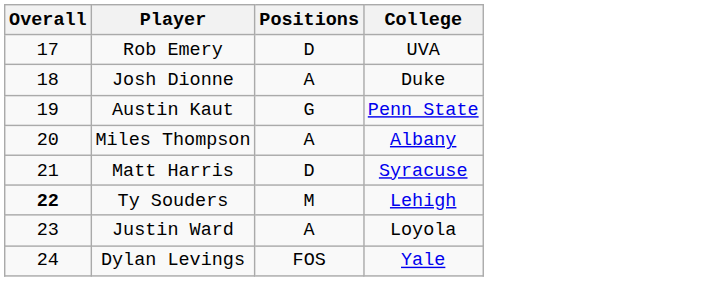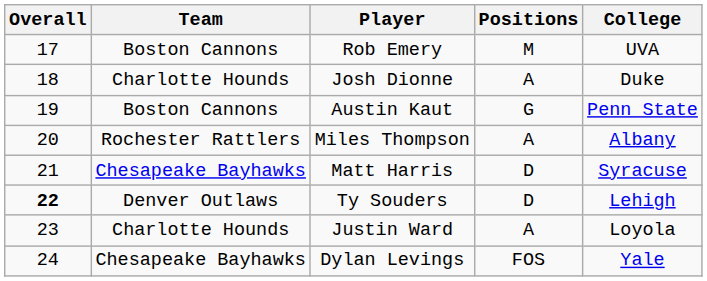 <table class="wikitable" style="text-align:center">
 <tr>
 <th>Overall</th>
+<th>Team</th>
 <th>Player</th>
 <th>Positions</th>
 <th>College</th>
 </tr>
 <tr>
 <td>17</td>
+<td>Boston Cannons</td>
 <td>Rob Emery</td>
-<td>D</td>
+<td>M</td>
 <td>UVA</td>
 </tr>
 <tr>
 <td>18</td>
+<td>Charlotte Hounds</td>
 <td>Josh Dionne</td>
 <td>A</td>
 <td>Duke</td>
 </tr>
 <tr>
 <td>19</td>
+<td>Boston Cannons</td>
 <td>Austin Kaut</td>
 <td>G</td>
 <td><a href='#'>Penn State</a></td>
 </tr>
 <tr>
 <td>20</td>
+<td>Rochester Rattlers</td>
 <td>Miles Thompson</td>
 <td>A</td>
 <td><a href='#'>Albany</a></td>
 </tr>
 <tr>
 <td>21</td>
+<td><a href='#'>Chesapeake Bayhawks</a></td>
 <td>Matt Harris</td>
 <td>D</td>
 <td><a href='#'>Syracuse</a></td>
 </tr>
 <tr>
 <td><strong>22</strong></td>
+<td>Denver Outlaws</td>
 <td>Ty Souders</td>
-<td>M</td>
+<td>D</td>
 <td><a href='#'>Lehigh</a></td>
 </tr>
 <tr>
 <td>23</td>
+<td>Charlotte Hounds</td>
 <td>Justin Ward</td>
 <td>A</td>
 <td>Loyola</td>
 </tr>
 <tr>
 <td>24</td>
+<td>Chesapeake Bayhawks</td>
 <td>Dylan Levings</td>
 <td>FOS</td>
 <td><a href='#'>Yale</a></td>
 </tr>
 </table>
